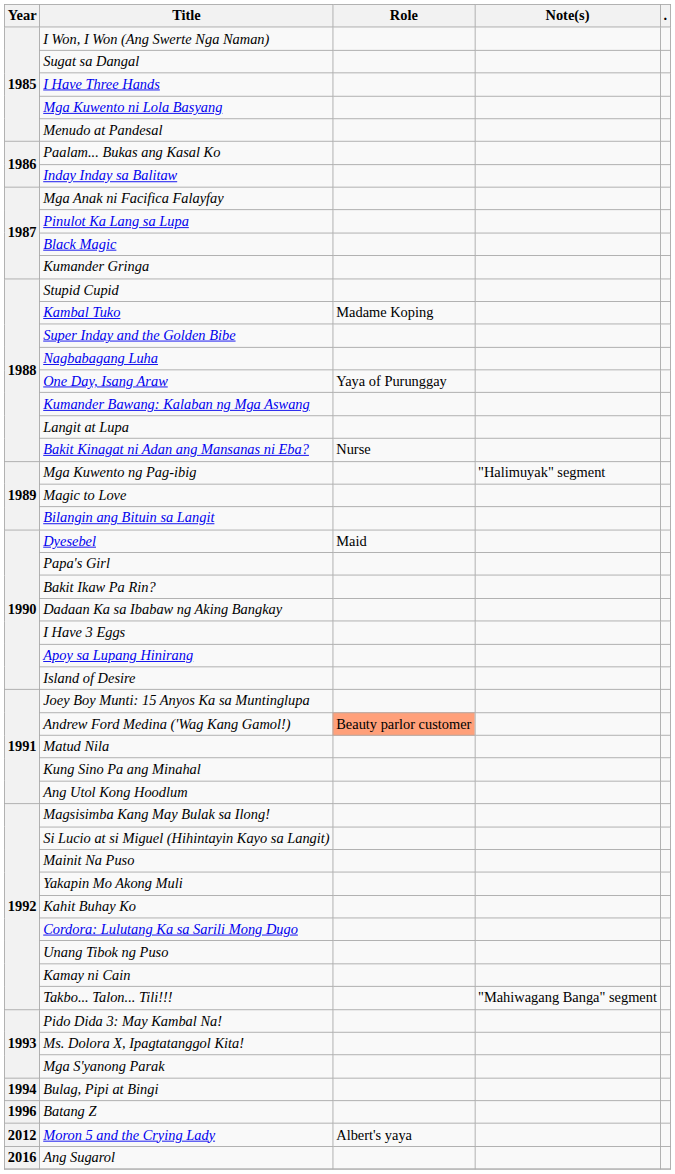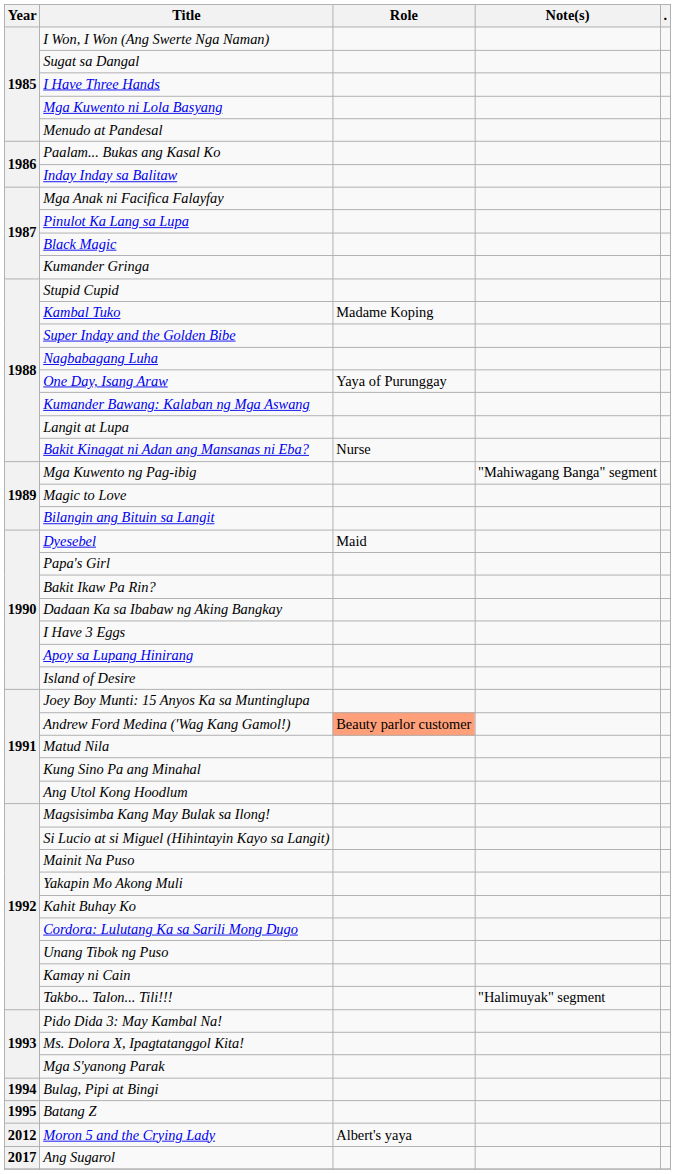 <table class="wikitable plainrowheaders sortable">
 <tr>
 <th scope="col">Year</th>
 <th scope="col">Title</th>
 <th scope="col" class="unsortable">Role</th>
 <th scope="col" class="unsortable">Note(s)</th>
 <th scope="col" class="unsortable">.</th>
 </tr>
 <tr>
 <th rowspan="5" scope="row">1985</th>
 <td><em>I Won, I Won (Ang Swerte Nga Naman)</em> </td>
 <td></td>
 <td></td>
 <td style="text-align:center;"></td>
 </tr>
 <tr>
 <td><em>Sugat sa Dangal</em> </td>
 <td></td>
 <td></td>
 <td style="text-align:center;"></td>
 </tr>
 <tr>
 <td><em><a href='#'>I Have Three Hands</a></em> </td>
 <td></td>
 <td></td>
 <td style="text-align:center;"></td>
 </tr>
 <tr>
 <td><em><a href='#'>Mga Kuwento ni Lola Basyang</a></em> </td>
 <td></td>
 <td></td>
 <td style="text-align:center;"></td>
 </tr>
 <tr>
 <td><em>Menudo at Pandesal</em> </td>
 <td></td>
 <td></td>
 <td style="text-align:center;"></td>
 </tr>
 <tr>
 <th rowspan="2" scope="row">1986</th>
 <td><em>Paalam... Bukas ang Kasal Ko</em> </td>
 <td></td>
 <td></td>
 <td style="text-align:center;"></td>
 </tr>
 <tr>
 <td><em><a href='#'>Inday Inday sa Balitaw</a></em> </td>
 <td></td>
 <td></td>
 <td style="text-align:center;"></td>
 </tr>
 <tr>
 <th rowspan="4" scope="row">1987</th>
 <td><em>Mga Anak ni Facifica Falayfay</em> </td>
 <td></td>
 <td></td>
 <td style="text-align:center;"></td>
 </tr>
 <tr>
 <td><em><a href='#'>Pinulot Ka Lang sa Lupa</a></em> </td>
 <td></td>
 <td></td>
 <td style="text-align:center;"></td>
 </tr>
 <tr>
 <td><em><a href='#'>Black Magic</a></em> </td>
 <td></td>
 <td></td>
 <td style="text-align:center;"></td>
 </tr>
 <tr>
 <td><em>Kumander Gringa</em> </td>
 <td></td>
 <td></td>
 <td style="text-align:center;"></td>
 </tr>
 <tr>
 <th rowspan="8" scope="row">1988</th>
 <td><em>Stupid Cupid</em> </td>
 <td></td>
 <td></td>
 <td style="text-align:center;"></td>
 </tr>
 <tr>
 <td><em><a href='#'>Kambal Tuko</a></em> </td>
 <td>Madame Koping</td>
 <td></td>
 <td style="text-align:center;"></td>
 </tr>
 <tr>
 <td><em><a href='#'>Super Inday and the Golden Bibe</a></em> </td>
 <td></td>
 <td></td>
 <td style="text-align:center;"></td>
 </tr>
 <tr>
 <td><em><a href='#'>Nagbabagang Luha</a></em> </td>
 <td></td>
 <td></td>
 <td style="text-align:center;"></td>
 </tr>
 <tr>
 <td><em><a href='#'>One Day, Isang Araw</a></em> </td>
 <td>Yaya of Purunggay</td>
 <td></td>
 <td style="text-align:center;"></td>
 </tr>
 <tr>
 <td><em><a href='#'>Kumander Bawang: Kalaban ng Mga Aswang</a></em> </td>
 <td></td>
 <td></td>
 <td style="text-align:center;"></td>
 </tr>
 <tr>
 <td><em>Langit at Lupa</em> </td>
 <td></td>
 <td></td>
 <td style="text-align:center;"></td>
 </tr>
 <tr>
 <td><em><a href='#'>Bakit Kinagat ni Adan ang Mansanas ni Eba?</a></em> </td>
 <td>Nurse</td>
 <td></td>
 <td style="text-align:center;"></td>
 </tr>
 <tr>
 <th rowspan="3" scope="row">1989</th>
 <td><em>Mga Kuwento ng Pag-ibig</em> </td>
 <td></td>
-<td>"Halimuyak" segment</td>
+<td>"Mahiwagang Banga" segment</td>
 <td style="text-align:center;"></td>
 </tr>
 <tr>
 <td><em>Magic to Love</em> </td>
 <td></td>
 <td></td>
 <td style="text-align:center;"></td>
 </tr>
 <tr>
 <td><em><a href='#'>Bilangin ang Bituin sa Langit</a></em> </td>
 <td></td>
 <td></td>
 <td style="text-align:center;"></td>
 </tr>
 <tr>
 <th rowspan="7" scope="row">1990</th>
 <td><em><a href='#'>Dyesebel</a></em> </td>
 <td>Maid</td>
 <td></td>
 <td style="text-align:center;"></td>
 </tr>
 <tr>
 <td><em>Papa's Girl</em> </td>
 <td></td>
 <td></td>
 <td style="text-align:center;"></td>
 </tr>
 <tr>
 <td><em>Bakit Ikaw Pa Rin?</em> </td>
 <td></td>
 <td></td>
 <td style="text-align:center;"></td>
 </tr>
 <tr>
 <td><em>Dadaan Ka sa Ibabaw ng Aking Bangkay</em> </td>
 <td></td>
 <td></td>
 <td style="text-align:center;"></td>
 </tr>
 <tr>
 <td><em>I Have 3 Eggs</em> </td>
 <td></td>
 <td></td>
 <td style="text-align:center;"></td>
 </tr>
 <tr>
 <td><em><a href='#'>Apoy sa Lupang Hinirang</a></em> </td>
 <td></td>
 <td></td>
 <td style="text-align:center;"></td>
 </tr>
 <tr>
 <td><em>Island of Desire</em> </td>
 <td></td>
 <td></td>
 <td style="text-align:center;"></td>
 </tr>
 <tr>
 <th rowspan="5" scope="row">1991</th>
 <td><em>Joey Boy Munti: 15 Anyos Ka sa Muntinglupa</em> </td>
 <td></td>
 <td></td>
 <td style="text-align:center;"></td>
 </tr>
 <tr>
 <td><em>Andrew Ford Medina ('Wag Kang Gamol!)</em> </td>
 <td style="background: lightsalmon;">Beauty parlor customer</td>
 <td></td>
 <td style="text-align:center;"></td>
 </tr>
 <tr>
 <td><em>Matud Nila</em> </td>
 <td></td>
 <td></td>
 <td style="text-align:center;"></td>
 </tr>
 <tr>
 <td><em>Kung Sino Pa ang Minahal</em> </td>
 <td></td>
 <td></td>
 <td style="text-align:center;"></td>
 </tr>
 <tr>
 <td><em>Ang Utol Kong Hoodlum</em> </td>
 <td></td>
 <td></td>
 <td style="text-align:center;"></td>
 </tr>
 <tr>
 <th rowspan="9" scope="row">1992</th>
 <td><em>Magsisimba Kang May Bulak sa Ilong!</em> </td>
 <td></td>
 <td></td>
 <td style="text-align:center;"></td>
 </tr>
 <tr>
 <td><em>Si Lucio at si Miguel (Hihintayin Kayo sa Langit)</em> </td>
 <td></td>
 <td></td>
 <td style="text-align:center;"></td>
 </tr>
 <tr>
 <td><em>Mainit Na Puso</em> </td>
 <td></td>
 <td></td>
 <td style="text-align:center;"></td>
 </tr>
 <tr>
 <td><em>Yakapin Mo Akong Muli</em> </td>
 <td></td>
 <td></td>
 <td style="text-align:center;"></td>
 </tr>
 <tr>
 <td><em>Kahit Buhay Ko</em> </td>
 <td></td>
 <td></td>
 <td style="text-align:center;"></td>
 </tr>
 <tr>
 <td><em><a href='#'>Cordora: Lulutang Ka sa Sarili Mong Dugo</a></em> </td>
 <td></td>
 <td></td>
 <td style="text-align:center;"></td>
 </tr>
 <tr>
 <td><em>Unang Tibok ng Puso</em> </td>
 <td></td>
 <td></td>
 <td style="text-align:center;"></td>
 </tr>
 <tr>
 <td><em>Kamay ni Cain</em> </td>
 <td></td>
 <td></td>
 <td style="text-align:center;"></td>
 </tr>
 <tr>
 <td><em>Takbo... Talon... Tili!!!</em> </td>
 <td></td>
-<td>"Mahiwagang Banga" segment</td>
+<td>"Halimuyak" segment</td>
 <td style="text-align:center;"></td>
 </tr>
 <tr>
 <th rowspan="3" scope="row">1993</th>
 <td><em>Pido Dida 3: May Kambal Na!</em> </td>
 <td></td>
 <td></td>
 <td style="text-align:center;"></td>
 </tr>
 <tr>
 <td><em>Ms. Dolora X, Ipagtatanggol Kita!</em> </td>
 <td></td>
 <td></td>
 <td style="text-align:center;"></td>
 </tr>
 <tr>
 <td><em>Mga S'yanong Parak</em> </td>
 <td></td>
 <td></td>
 <td style="text-align:center;"></td>
 </tr>
 <tr>
 <th scope="row">1994</th>
 <td><em>Bulag, Pipi at Bingi</em> </td>
 <td></td>
 <td></td>
 <td style="text-align:center;"></td>
 </tr>
 <tr>
-<th scope="row">1996</th>
+<th scope="row">1995</th>
 <td><em>Batang Z</em></td>
 <td></td>
 <td></td>
 <td style="text-align:center;"></td>
 </tr>
 <tr>
 <th scope="row">2012</th>
 <td><em><a href='#'>Moron 5 and the Crying Lady</a></em> </td>
 <td>Albert's yaya</td>
 <td></td>
 <td style="text-align:center;"></td>
 </tr>
 <tr>
-<th scope="row">2016</th>
+<th scope="row">2017</th>
 <td><em>Ang Sugarol</em> </td>
 <td></td>
 <td></td>
 <td style="text-align:center;"></td>
 </tr>
 <tr>
 </tr>
 </table>
